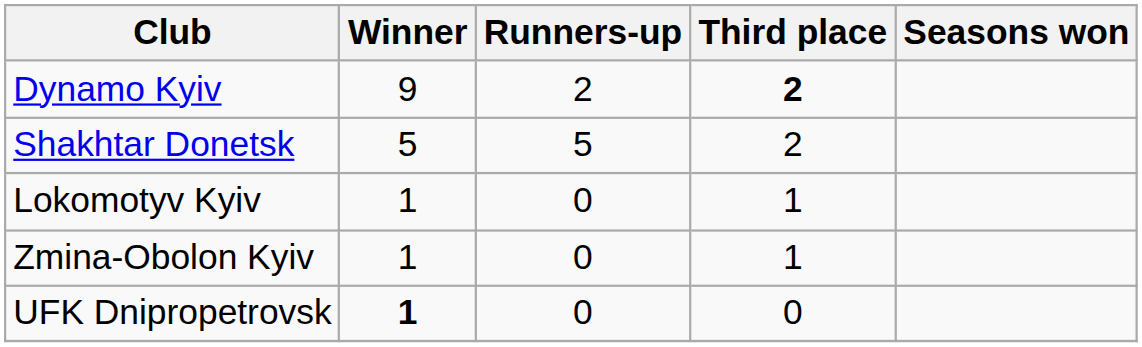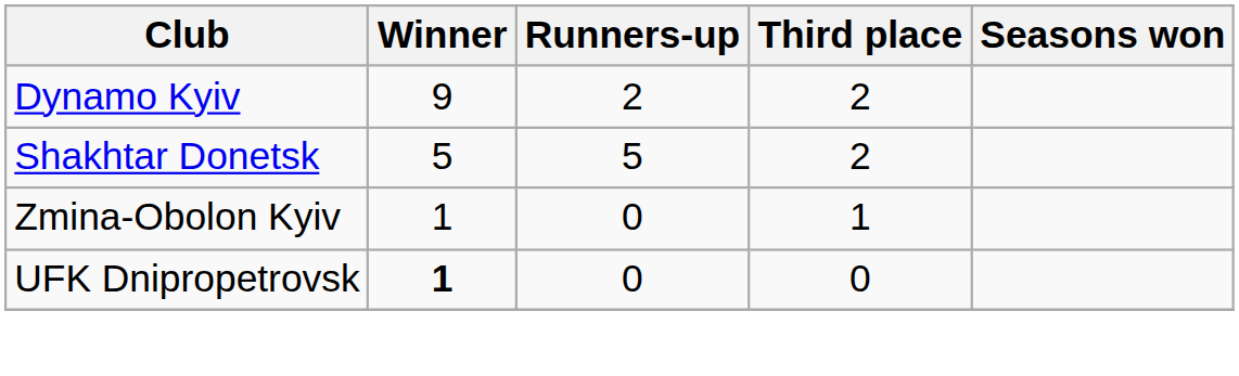 <table class="wikitable">
 <tr>
 <th>Club</th>
 <th>Winner</th>
 <th>Runners-up</th>
 <th>Third place</th>
 <th>Seasons won</th>
 </tr>
 <tr>
 <td><a href='#'>Dynamo Kyiv</a></td>
 <td align=center>9</td>
 <td align=center>2</td>
-<td align=center><strong>2</strong></td>
+<td align=center>2</td>
 <td></td>
 </tr>
 <tr>
 <td><a href='#'>Shakhtar Donetsk</a></td>
 <td align=center>5</td>
 <td align=center>5</td>
 <td align=center>2</td>
-<td></td>
-</tr>
-<tr>
-<td>Lokomotyv Kyiv</td>
-<td align=center>1</td>
-<td align=center>0</td>
-<td align=center>1</td>
 <td></td>
 </tr>
 <tr>
 <td>Zmina-Obolon Kyiv</td>
 <td align=center>1</td>
 <td align=center>0</td>
 <td align=center>1</td>
 <td></td>
 </tr>
 <tr>
 <td>UFK Dnipropetrovsk</td>
 <td align=center><strong>1</strong></td>
 <td align=center>0</td>
 <td align=center>0</td>
 <td></td>
 </tr>
 <tr>
 </tr>
 </table>
